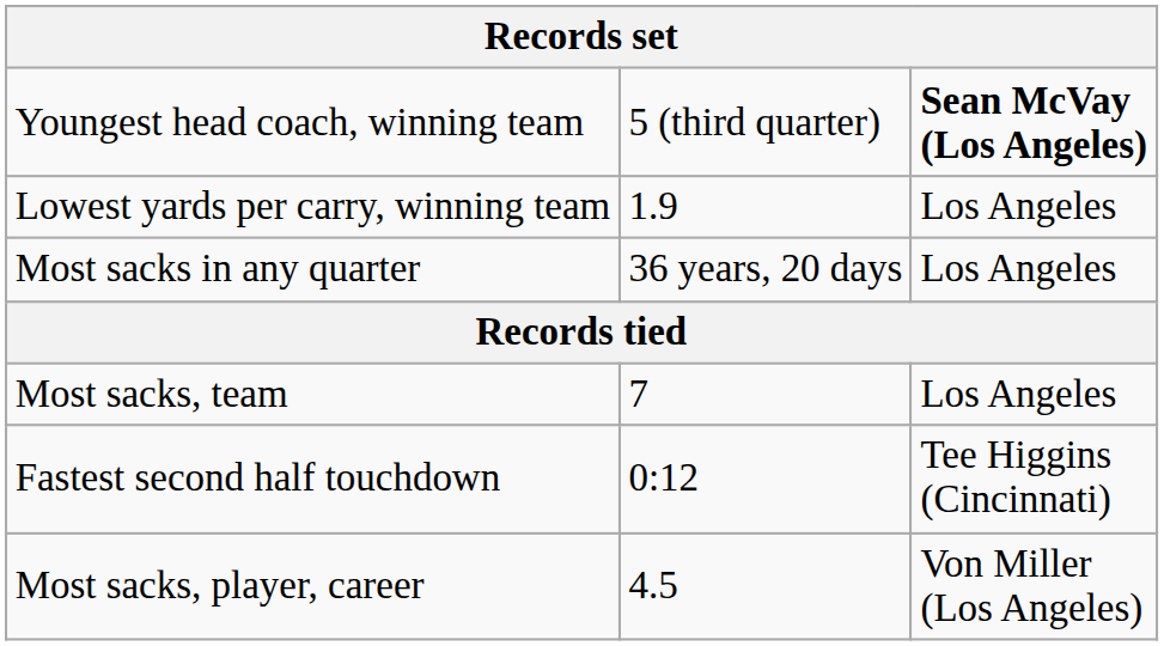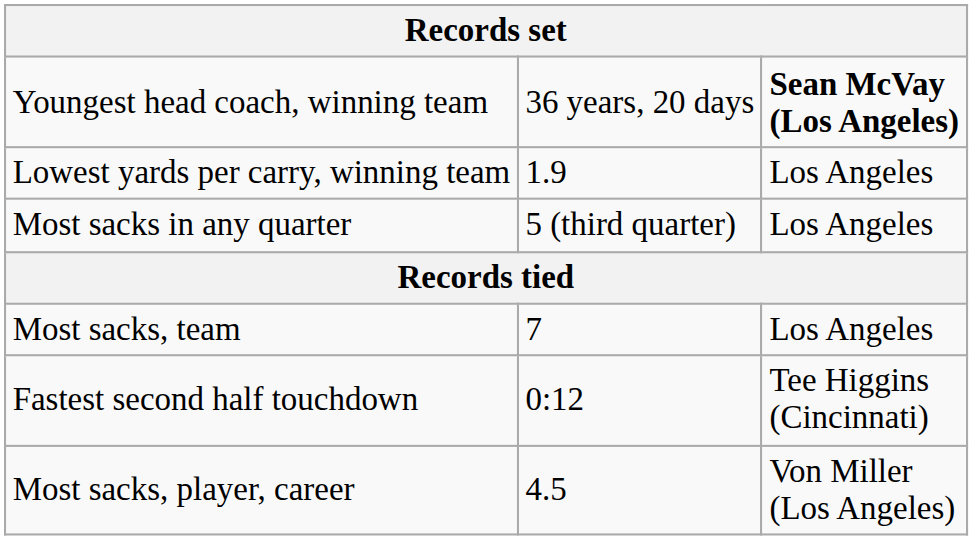 <table class="wikitable">
 <tr>
 <th colspan=3>Records set <br></th>
 </tr>
 <tr>
 <td>Youngest head coach, winning team</td>
-<td>5 (third quarter)</td>
+<td>36 years, 20 days</td>
 <td><strong>Sean McVay<br>(Los Angeles)</strong></td>
 </tr>
 <tr>
 <td>Lowest yards per carry, winning team</td>
 <td>1.9</td>
 <td>Los Angeles</td>
 </tr>
 <tr>
 <td>Most sacks in any quarter</td>
-<td>36 years, 20 days</td>
+<td>5 (third quarter)</td>
 <td>Los Angeles</td>
 </tr>
 <tr>
 <th colspan=3>Records tied</th>
 </tr>
 <tr>
 <td>Most sacks, team</td>
 <td>7</td>
 <td>Los Angeles</td>
 </tr>
 <tr>
 <td>Fastest second half touchdown</td>
 <td>0:12</td>
 <td>Tee Higgins<br>(Cincinnati)</td>
 </tr>
 <tr>
 <td>Most sacks, player, career</td>
 <td>4.5</td>
 <td>Von Miller<br>(Los Angeles)</td>
 </tr>
 </table>
